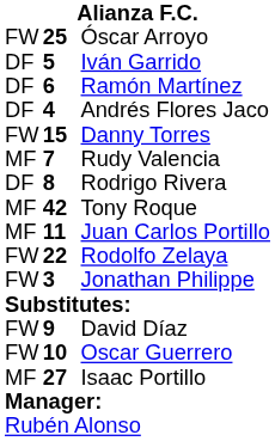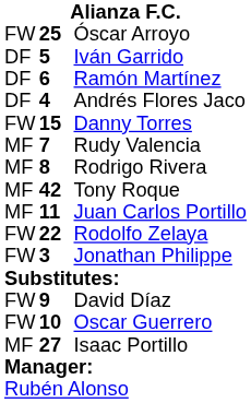 <table style="font-size: 90%" cellspacing="0" cellpadding="0">
 <tr>
 <td colspan="5" style="padding-top: 0.6em; text-align:center"><strong>Alianza F.C.</strong></td>
 </tr>
 <tr>
 <th width="25"></th>
 <th width="25"></th>
 </tr>
 <tr>
 <td>FW</td>
 <td><strong>25</strong></td>
 <td> Óscar Arroyo</td>
 </tr>
 <tr>
 <td>DF</td>
 <td><strong>5</strong></td>
 <td> <a href='#'>Iván Garrido</a></td>
 </tr>
 <tr>
 <td>DF</td>
 <td><strong>6</strong></td>
 <td> <a href='#'>Ramón Martínez</a></td>
 </tr>
 <tr>
 <td>DF</td>
 <td><strong>4</strong></td>
 <td> Andrés Flores Jaco</td>
 </tr>
 <tr>
 <td>FW</td>
 <td><strong>15</strong></td>
 <td> <a href='#'>Danny Torres</a></td>
 </tr>
 <tr>
 <td>MF</td>
 <td><strong>7</strong></td>
 <td> Rudy Valencia</td>
 </tr>
 <tr>
-<td>DF</td>
+<td>MF</td>
 <td><strong>8</strong></td>
 <td> Rodrigo Rivera</td>
 <td></td>
 <td></td>
 </tr>
 <tr>
 <td>MF</td>
 <td><strong>42</strong></td>
 <td> Tony Roque</td>
 <td></td>
 <td></td>
 </tr>
 <tr>
 <td>MF</td>
 <td><strong>11</strong></td>
 <td> <a href='#'>Juan Carlos Portillo</a></td>
 </tr>
 <tr>
 <td>FW</td>
 <td><strong>22</strong></td>
 <td> <a href='#'>Rodolfo Zelaya</a></td>
 <td></td>
 <td></td>
 </tr>
 <tr>
 <td>FW</td>
 <td><strong>3</strong></td>
 <td> <a href='#'>Jonathan Philippe</a></td>
 <td></td>
 </tr>
 <tr>
 <td colspan=5><strong>Substitutes:</strong></td>
 </tr>
 <tr>
 <td>FW</td>
 <td><strong>9</strong></td>
 <td> David Díaz</td>
 <td></td>
 <td></td>
 </tr>
 <tr>
 <td>FW</td>
 <td><strong>10</strong></td>
 <td> <a href='#'>Oscar Guerrero</a></td>
 <td></td>
 <td></td>
 </tr>
 <tr>
 <td>MF</td>
 <td><strong>27</strong></td>
 <td> Isaac Portillo</td>
 <td></td>
 <td></td>
 </tr>
 <tr>
 <td colspan=5><strong>Manager:</strong></td>
 </tr>
 <tr>
 <td colspan=5> <a href='#'>Rubén Alonso</a></td>
 </tr>
 </table>
